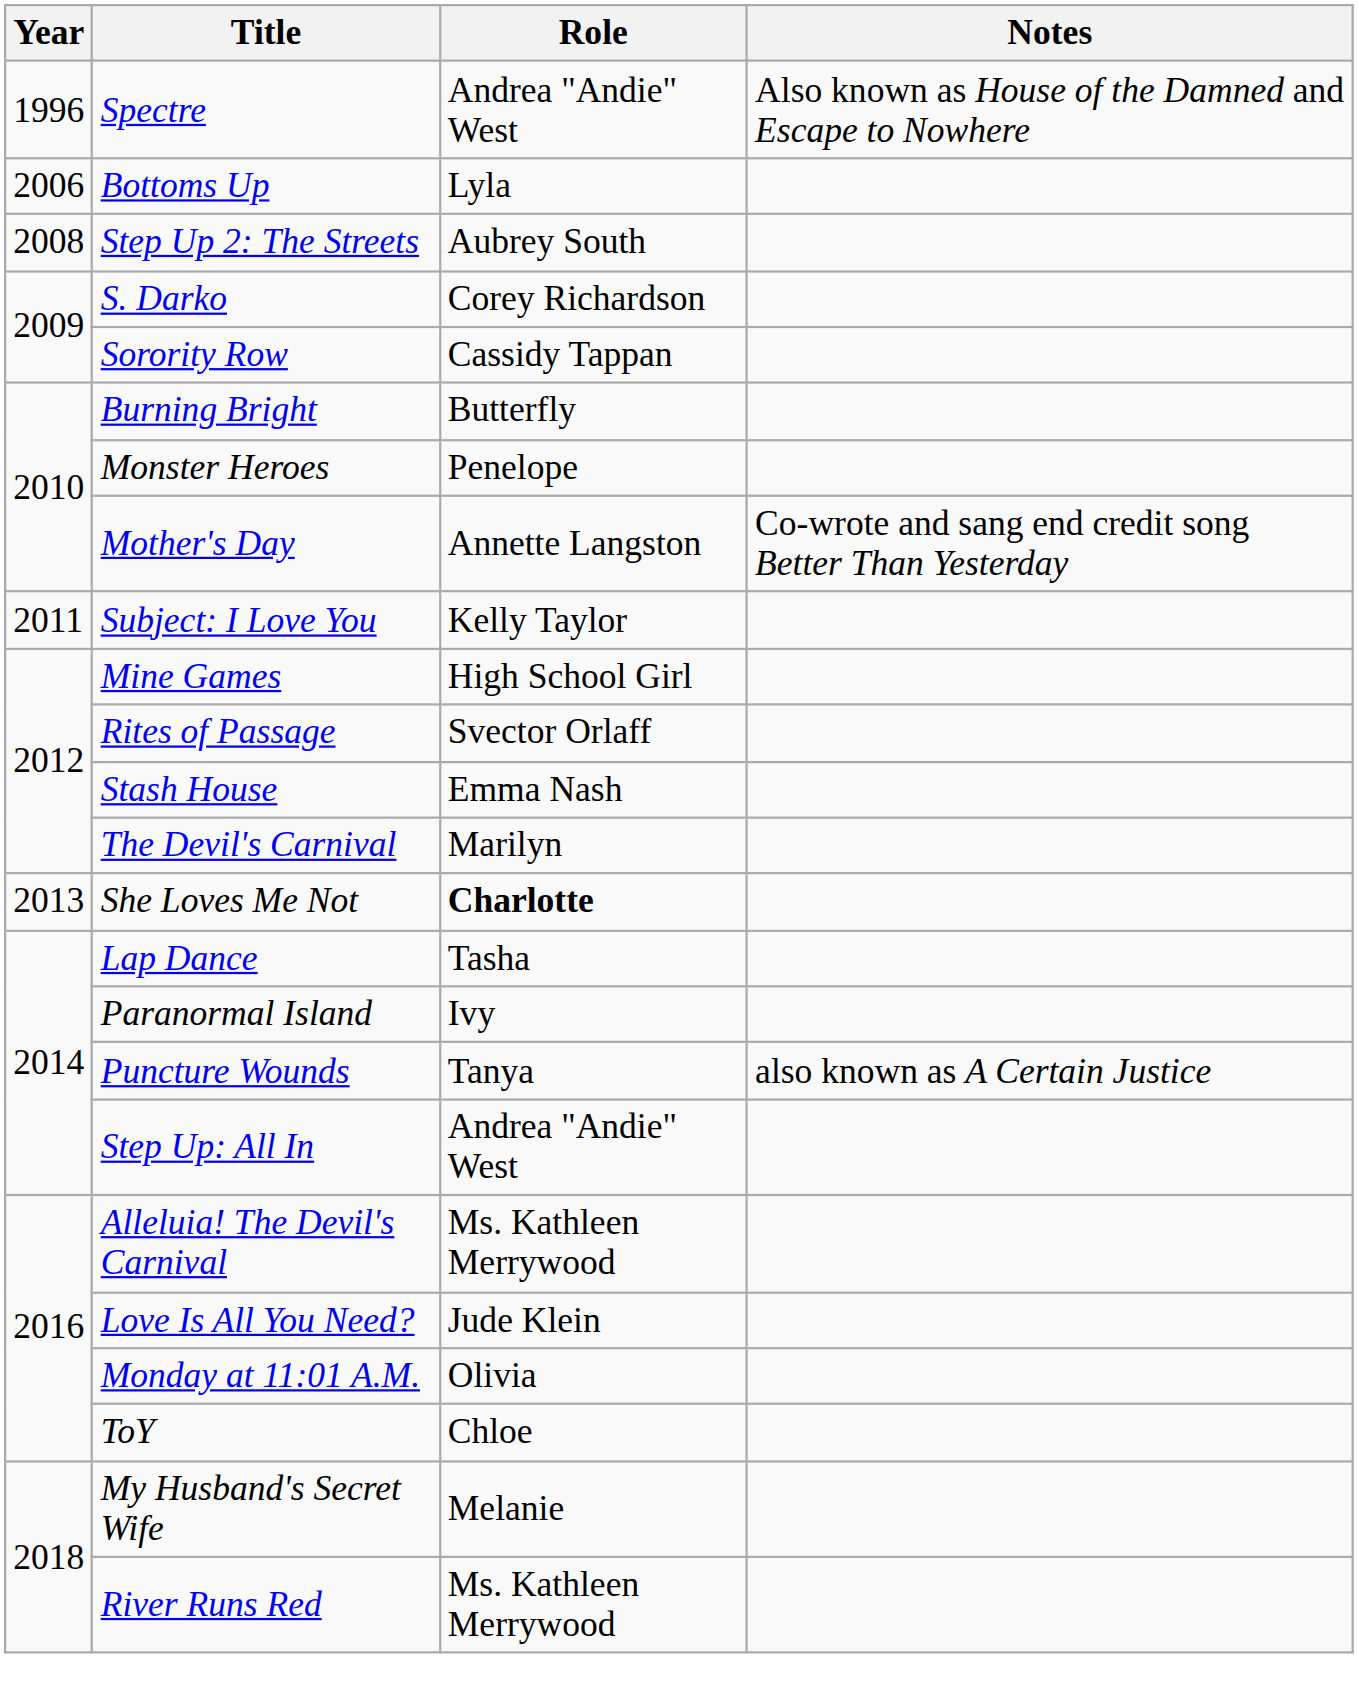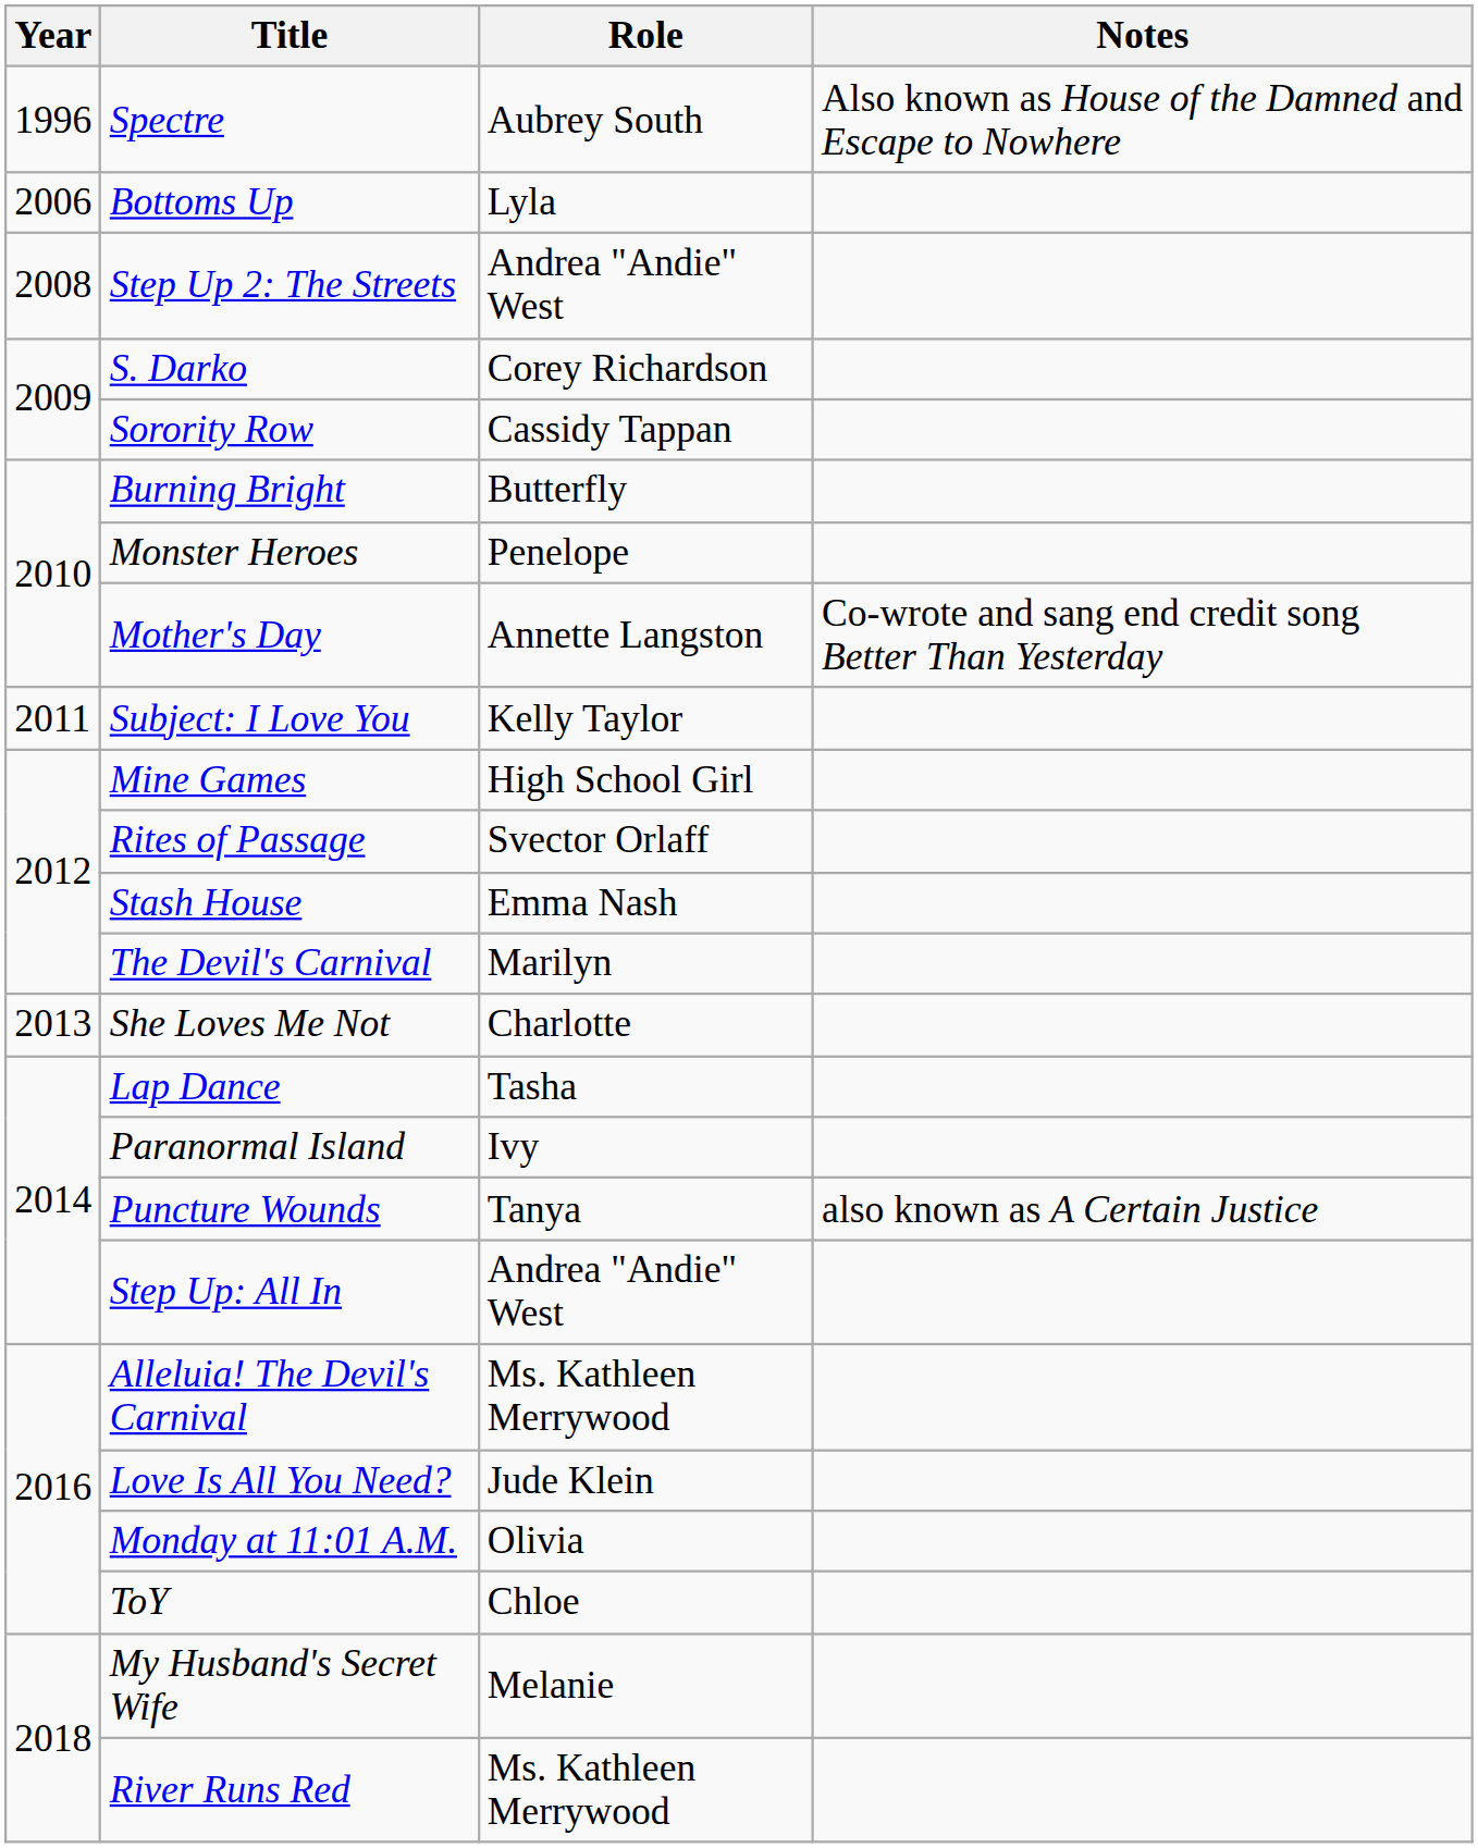 <table class="wikitable">
 <tr>
 <th>Year</th>
 <th>Title</th>
 <th>Role</th>
 <th>Notes</th>
 </tr>
 <tr>
 <td>1996</td>
 <td><em><a href='#'>Spectre</a></em></td>
-<td>Andrea "Andie" West</td>
+<td>Aubrey South</td>
 <td>Also known as <em>House of the Damned</em> and <em>Escape to Nowhere</em></td>
 </tr>
 <tr>
 <td>2006</td>
 <td><em><a href='#'>Bottoms Up</a></em></td>
 <td>Lyla</td>
 <td></td>
 </tr>
 <tr>
 <td>2008</td>
 <td><em><a href='#'>Step Up 2: The Streets</a></em></td>
-<td>Aubrey South</td>
+<td>Andrea "Andie" West</td>
 <td></td>
 </tr>
 <tr>
 <td rowspan="2">2009</td>
 <td><em><a href='#'>S. Darko</a></em></td>
 <td>Corey Richardson</td>
 <td></td>
 </tr>
 <tr>
 <td><em><a href='#'>Sorority Row</a></em></td>
 <td>Cassidy Tappan</td>
 <td></td>
 </tr>
 <tr>
 <td rowspan="3">2010</td>
 <td><em><a href='#'>Burning Bright</a></em></td>
 <td>Butterfly</td>
 <td></td>
 </tr>
 <tr>
 <td><em>Monster Heroes</em></td>
 <td>Penelope</td>
 <td></td>
 </tr>
 <tr>
 <td><em><a href='#'>Mother's Day</a></em></td>
 <td>Annette Langston</td>
 <td>Co-wrote and sang end credit song <em>Better Than Yesterday</em></td>
 </tr>
 <tr>
 <td>2011</td>
 <td><em><a href='#'>Subject: I Love You</a></em></td>
 <td>Kelly Taylor</td>
 <td></td>
 </tr>
 <tr>
 <td rowspan="4">2012</td>
 <td><em><a href='#'>Mine Games</a></em></td>
 <td>High School Girl</td>
 <td></td>
 </tr>
 <tr>
 <td><em><a href='#'>Rites of Passage</a></em></td>
 <td>Svector Orlaff</td>
 <td></td>
 </tr>
 <tr>
 <td><em><a href='#'>Stash House</a></em></td>
 <td>Emma Nash</td>
 <td></td>
 </tr>
 <tr>
 <td><em><a href='#'>The Devil's Carnival</a></em></td>
 <td>Marilyn</td>
 <td></td>
 </tr>
 <tr>
 <td>2013</td>
 <td><em>She Loves Me Not</em></td>
-<td><strong>Charlotte</strong></td>
+<td>Charlotte</td>
 <td></td>
 </tr>
 <tr>
 <td rowspan="4">2014</td>
 <td><em><a href='#'>Lap Dance</a></em></td>
 <td>Tasha</td>
 <td></td>
 </tr>
 <tr>
 <td><em>Paranormal Island</em></td>
 <td>Ivy</td>
 <td></td>
 </tr>
 <tr>
 <td><em><a href='#'>Puncture Wounds</a></em></td>
 <td>Tanya</td>
 <td>also known as <em>A Certain Justice</em></td>
 </tr>
 <tr>
 <td><em><a href='#'>Step Up: All In</a></em></td>
 <td>Andrea "Andie" West</td>
 <td></td>
 </tr>
 <tr>
 <td rowspan="4">2016</td>
 <td><em><a href='#'>Alleluia! The Devil's Carnival</a></em></td>
 <td>Ms. Kathleen Merrywood</td>
 <td></td>
 </tr>
 <tr>
 <td><em><a href='#'>Love Is All You Need?</a></em></td>
 <td>Jude Klein</td>
 <td></td>
 </tr>
 <tr>
 <td><em><a href='#'>Monday at 11:01 A.M.</a></em></td>
 <td>Olivia</td>
 <td></td>
 </tr>
 <tr>
 <td><em>ToY</em></td>
 <td>Chloe</td>
 <td></td>
 </tr>
 <tr>
 <td rowspan="2">2018</td>
 <td><em>My Husband's Secret Wife</em></td>
 <td>Melanie</td>
 <td></td>
 </tr>
 <tr>
 <td><em><a href='#'>River Runs Red</a></em></td>
 <td>Ms. Kathleen Merrywood</td>
 <td></td>
 </tr>
 </table>
